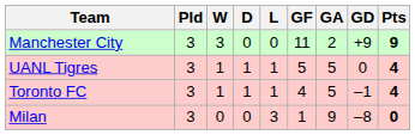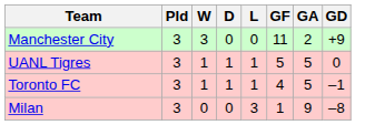 <table class="wikitable" style="text-align: center;">
 <tr>
 <th width=165>Team</th>
 <th width=20>Pld</th>
 <th width=20>W</th>
 <th width=20>D</th>
 <th width=20>L</th>
 <th width=20>GF</th>
 <th width=20>GA</th>
 <th width=20>GD</th>
-<th width=20>Pts</th>
 </tr>
 <tr bgcolor=#CCFFCC>
 <td align=left> <a href='#'>Manchester City</a></td>
 <td>3</td>
 <td>3</td>
 <td>0</td>
 <td>0</td>
 <td>11</td>
 <td>2</td>
 <td>+9</td>
-<td><strong>9</strong></td>
 </tr>
 <tr bgcolor=#FFCCCC>
 <td align=left> <a href='#'>UANL Tigres</a></td>
 <td>3</td>
 <td>1</td>
 <td>1</td>
 <td>1</td>
 <td>5</td>
 <td>5</td>
 <td>0</td>
-<td><strong>4</strong></td>
 </tr>
 <tr bgcolor=#FFCCCC>
 <td align=left> <a href='#'>Toronto FC</a></td>
 <td>3</td>
 <td>1</td>
 <td>1</td>
 <td>1</td>
 <td>4</td>
 <td>5</td>
 <td>–1</td>
-<td><strong>4</strong></td>
 </tr>
 <tr bgcolor=#FFCCCC>
 <td align=left> <a href='#'>Milan</a></td>
 <td>3</td>
 <td>0</td>
 <td>0</td>
 <td>3</td>
 <td>1</td>
 <td>9</td>
 <td>–8</td>
-<td><strong>0</strong></td>
 </tr>
 </table>
